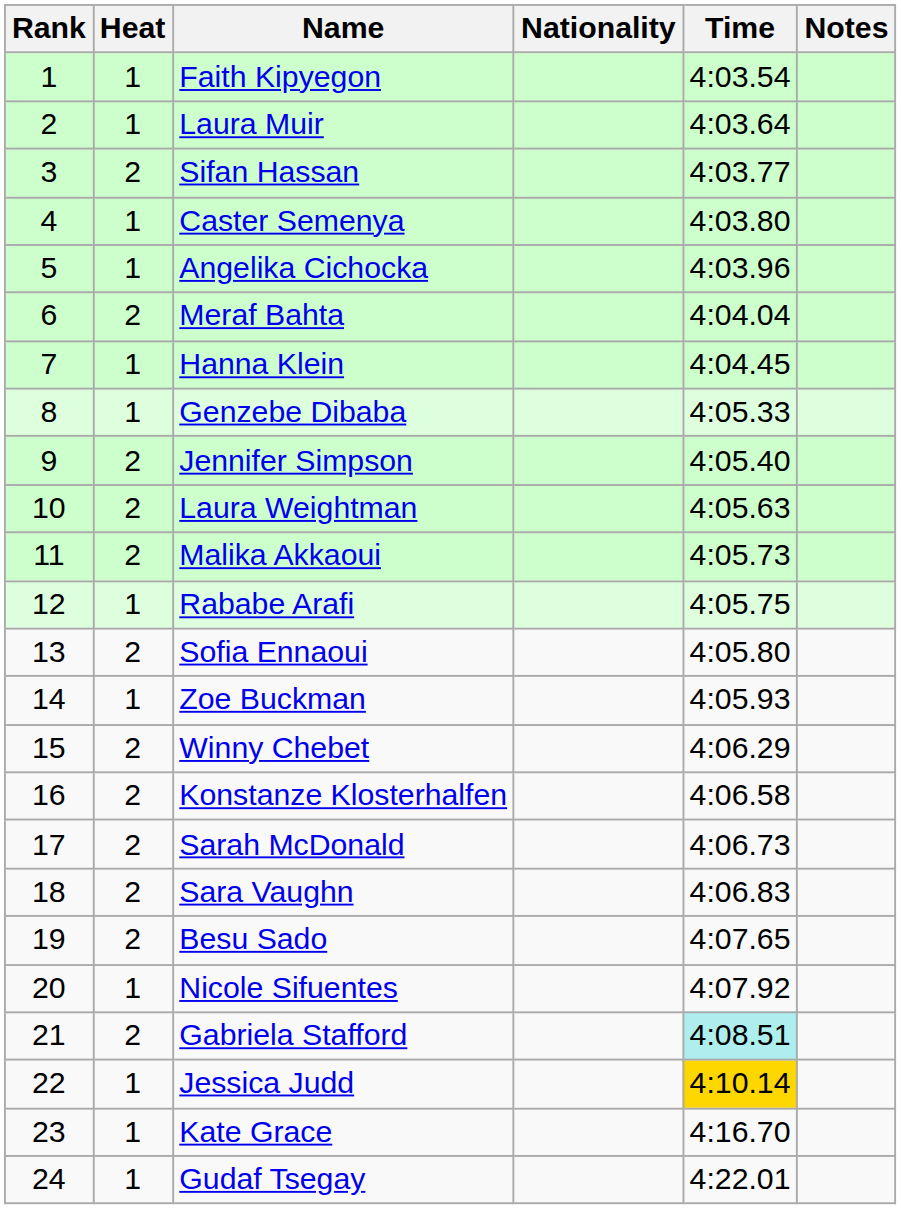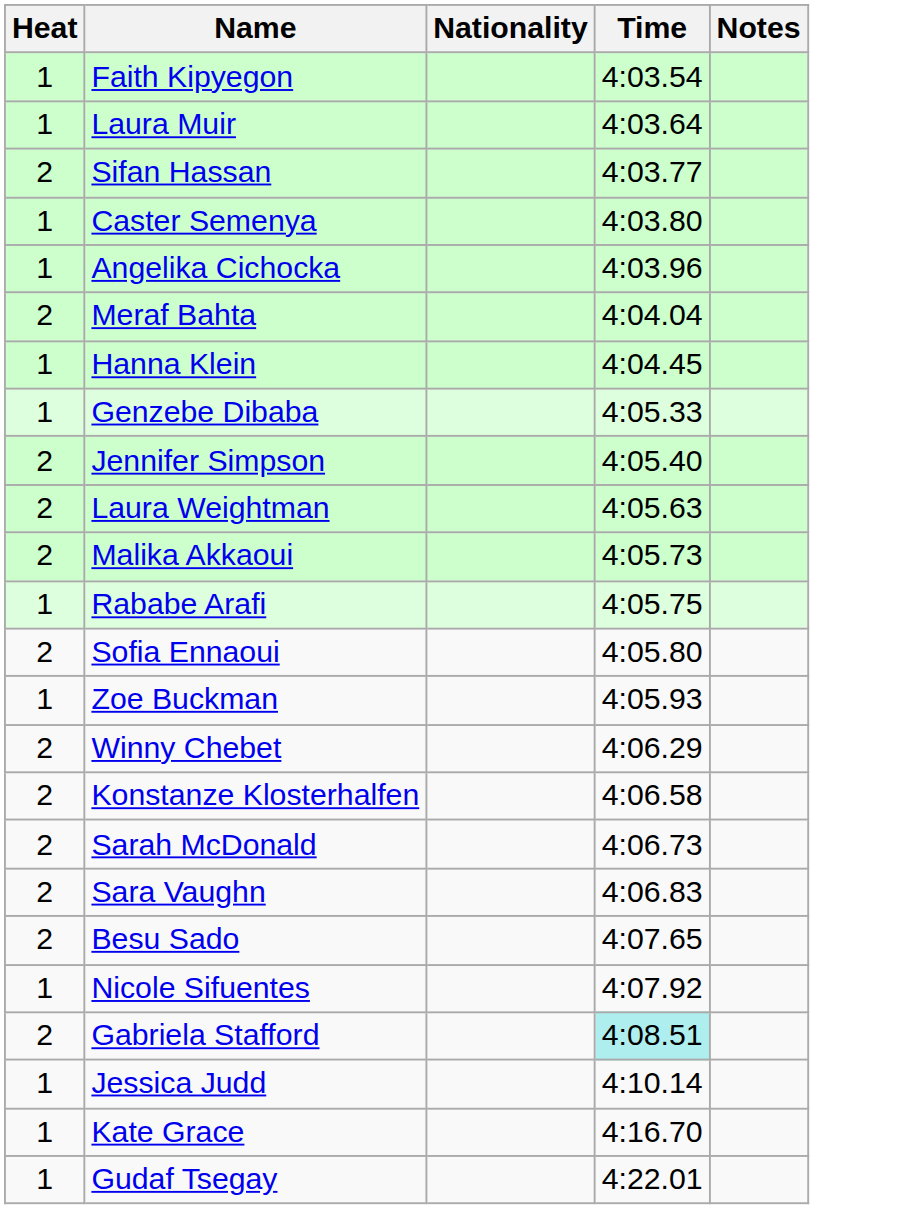 <table class="wikitable sortable" style="text-align:center">
 <tr>
-<th>Rank</th>
 <th>Heat</th>
 <th>Name</th>
 <th>Nationality</th>
 <th>Time</th>
 <th>Notes</th>
 </tr>
 <tr bgcolor=ccffcc>
 <td>1</td>
-<td>1</td>
 <td align=left><a href='#'>Faith Kipyegon</a></td>
 <td align=left></td>
 <td>4:03.54</td>
 <td></td>
 </tr>
 <tr bgcolor=ccffcc>
-<td>2</td>
 <td>1</td>
 <td align=left><a href='#'>Laura Muir</a></td>
 <td align=left></td>
 <td>4:03.64</td>
 <td></td>
 </tr>
 <tr bgcolor=ccffcc>
-<td>3</td>
 <td>2</td>
 <td align=left><a href='#'>Sifan Hassan</a></td>
 <td align=left></td>
 <td>4:03.77</td>
 <td></td>
 </tr>
 <tr bgcolor=ccffcc>
-<td>4</td>
 <td>1</td>
 <td align=left><a href='#'>Caster Semenya</a></td>
 <td align=left></td>
 <td>4:03.80</td>
 <td></td>
 </tr>
 <tr bgcolor=ccffcc>
-<td>5</td>
 <td>1</td>
 <td align=left><a href='#'>Angelika Cichocka</a></td>
 <td align=left></td>
 <td>4:03.96</td>
 <td></td>
 </tr>
 <tr bgcolor=ccffcc>
-<td>6</td>
 <td>2</td>
 <td align=left><a href='#'>Meraf Bahta</a></td>
 <td align=left></td>
 <td>4:04.04</td>
 <td></td>
 </tr>
 <tr bgcolor=ccffcc>
-<td>7</td>
 <td>1</td>
 <td align=left><a href='#'>Hanna Klein</a></td>
 <td align=left></td>
 <td>4:04.45</td>
 <td></td>
 </tr>
 <tr bgcolor=ddffdd>
-<td>8</td>
 <td>1</td>
 <td align=left><a href='#'>Genzebe Dibaba</a></td>
 <td align=left></td>
 <td>4:05.33</td>
 <td></td>
 </tr>
 <tr bgcolor=ccffcc>
-<td>9</td>
 <td>2</td>
 <td align=left><a href='#'>Jennifer Simpson</a></td>
 <td align=left></td>
 <td>4:05.40</td>
 <td></td>
 </tr>
 <tr bgcolor=ccffcc>
-<td>10</td>
 <td>2</td>
 <td align=left><a href='#'>Laura Weightman</a></td>
 <td align=left></td>
 <td>4:05.63</td>
 <td></td>
 </tr>
 <tr bgcolor=ccffcc>
-<td>11</td>
 <td>2</td>
 <td align=left><a href='#'>Malika Akkaoui</a></td>
 <td align=left></td>
 <td>4:05.73</td>
 <td></td>
 </tr>
 <tr bgcolor=ddffdd>
-<td>12</td>
 <td>1</td>
 <td align=left><a href='#'>Rababe Arafi</a></td>
 <td align=left></td>
 <td>4:05.75</td>
 <td></td>
 </tr>
 <tr>
-<td>13</td>
 <td>2</td>
 <td align=left><a href='#'>Sofia Ennaoui</a></td>
 <td align=left></td>
 <td>4:05.80</td>
 <td></td>
 </tr>
 <tr>
-<td>14</td>
 <td>1</td>
 <td align=left><a href='#'>Zoe Buckman</a></td>
 <td align=left></td>
 <td>4:05.93</td>
 <td></td>
 </tr>
 <tr>
-<td>15</td>
 <td>2</td>
 <td align=left><a href='#'>Winny Chebet</a></td>
 <td align=left></td>
 <td>4:06.29</td>
 <td></td>
 </tr>
 <tr>
-<td>16</td>
 <td>2</td>
 <td align=left><a href='#'>Konstanze Klosterhalfen</a></td>
 <td align=left></td>
 <td>4:06.58</td>
 <td></td>
 </tr>
 <tr>
-<td>17</td>
 <td>2</td>
 <td align=left><a href='#'>Sarah McDonald</a></td>
 <td align=left></td>
 <td>4:06.73</td>
 <td></td>
 </tr>
 <tr>
-<td>18</td>
 <td>2</td>
 <td align=left><a href='#'>Sara Vaughn</a></td>
 <td align=left></td>
 <td>4:06.83</td>
 <td></td>
 </tr>
 <tr>
-<td>19</td>
 <td>2</td>
 <td align=left><a href='#'>Besu Sado</a></td>
 <td align=left></td>
 <td>4:07.65</td>
 <td></td>
 </tr>
 <tr>
-<td>20</td>
 <td>1</td>
 <td align=left><a href='#'>Nicole Sifuentes</a></td>
 <td align=left></td>
 <td>4:07.92</td>
 <td></td>
 </tr>
 <tr>
-<td>21</td>
 <td>2</td>
 <td align=left><a href='#'>Gabriela Stafford</a></td>
 <td align=left></td>
 <td style="background: paleturquoise;">4:08.51</td>
 <td></td>
 </tr>
 <tr>
-<td>22</td>
 <td>1</td>
 <td align=left><a href='#'>Jessica Judd</a></td>
 <td align=left></td>
-<td style="background: gold;">4:10.14</td>
+<td>4:10.14</td>
 <td></td>
 </tr>
 <tr>
-<td>23</td>
 <td>1</td>
 <td align=left><a href='#'>Kate Grace</a></td>
 <td align=left></td>
 <td>4:16.70</td>
 <td></td>
 </tr>
 <tr>
-<td>24</td>
 <td>1</td>
 <td align=left><a href='#'>Gudaf Tsegay</a></td>
 <td align=left></td>
 <td>4:22.01</td>
 <td></td>
 </tr>
 </table>
